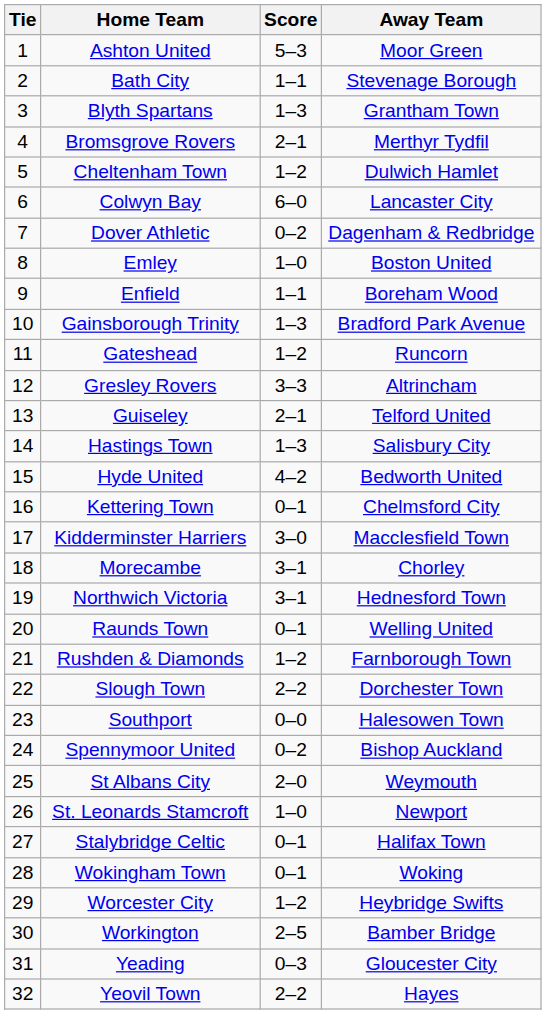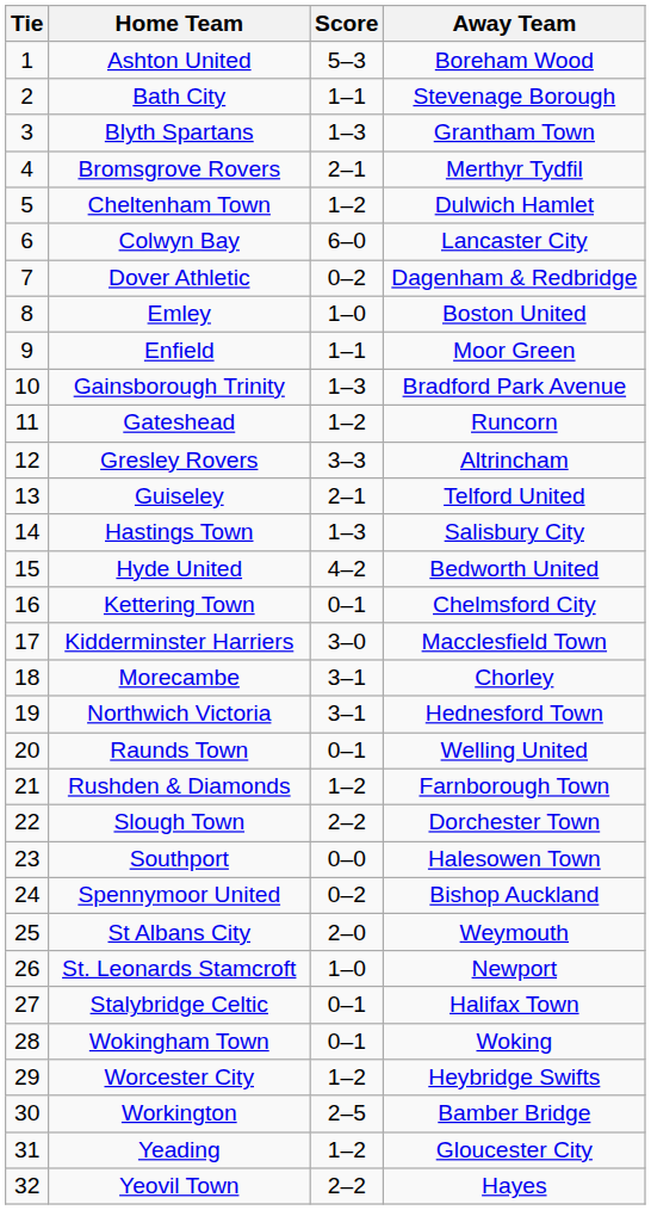 <table class="wikitable" style="text-align:center;">
 <tr>
 <th width=20>Tie</th>
 <th width=175>Home Team</th>
 <th width=20>Score</th>
 <th width=175>Away Team</th>
 </tr>
 <tr>
 <td>1</td>
 <td><a href='#'>Ashton United</a></td>
 <td>5–3</td>
-<td><a href='#'>Moor Green</a></td>
+<td><a href='#'>Boreham Wood</a></td>
 </tr>
 <tr>
 <td>2</td>
 <td><a href='#'>Bath City</a></td>
 <td>1–1</td>
 <td><a href='#'>Stevenage Borough</a></td>
 </tr>
 <tr>
 <td>3</td>
 <td><a href='#'>Blyth Spartans</a></td>
 <td>1–3</td>
 <td><a href='#'>Grantham Town</a></td>
 </tr>
 <tr>
 <td>4</td>
 <td><a href='#'>Bromsgrove Rovers</a></td>
 <td>2–1</td>
 <td><a href='#'>Merthyr Tydfil</a></td>
 </tr>
 <tr>
 <td>5</td>
 <td><a href='#'>Cheltenham Town</a></td>
 <td>1–2</td>
 <td><a href='#'>Dulwich Hamlet</a></td>
 </tr>
 <tr>
 <td>6</td>
 <td><a href='#'>Colwyn Bay</a></td>
 <td>6–0</td>
 <td><a href='#'>Lancaster City</a></td>
 </tr>
 <tr>
 <td>7</td>
 <td><a href='#'>Dover Athletic</a></td>
 <td>0–2</td>
 <td><a href='#'>Dagenham & Redbridge</a></td>
 </tr>
 <tr>
 <td>8</td>
 <td><a href='#'>Emley</a></td>
 <td>1–0</td>
 <td><a href='#'>Boston United</a></td>
 </tr>
 <tr>
 <td>9</td>
 <td><a href='#'>Enfield</a></td>
 <td>1–1</td>
-<td><a href='#'>Boreham Wood</a></td>
+<td><a href='#'>Moor Green</a></td>
 </tr>
 <tr>
 <td>10</td>
 <td><a href='#'>Gainsborough Trinity</a></td>
 <td>1–3</td>
 <td><a href='#'>Bradford Park Avenue</a></td>
 </tr>
 <tr>
 <td>11</td>
 <td><a href='#'>Gateshead</a></td>
 <td>1–2</td>
 <td><a href='#'>Runcorn</a></td>
 </tr>
 <tr>
 <td>12</td>
 <td><a href='#'>Gresley Rovers</a></td>
 <td>3–3</td>
 <td><a href='#'>Altrincham</a></td>
 </tr>
 <tr>
 <td>13</td>
 <td><a href='#'>Guiseley</a></td>
 <td>2–1</td>
 <td><a href='#'>Telford United</a></td>
 </tr>
 <tr>
 <td>14</td>
 <td><a href='#'>Hastings Town</a></td>
 <td>1–3</td>
 <td><a href='#'>Salisbury City</a></td>
 </tr>
 <tr>
 <td>15</td>
 <td><a href='#'>Hyde United</a></td>
 <td>4–2</td>
 <td><a href='#'>Bedworth United</a></td>
 </tr>
 <tr>
 <td>16</td>
 <td><a href='#'>Kettering Town</a></td>
 <td>0–1</td>
 <td><a href='#'>Chelmsford City</a></td>
 </tr>
 <tr>
 <td>17</td>
 <td><a href='#'>Kidderminster Harriers</a></td>
 <td>3–0</td>
 <td><a href='#'>Macclesfield Town</a></td>
 </tr>
 <tr>
 <td>18</td>
 <td><a href='#'>Morecambe</a></td>
 <td>3–1</td>
 <td><a href='#'>Chorley</a></td>
 </tr>
 <tr>
 <td>19</td>
 <td><a href='#'>Northwich Victoria</a></td>
 <td>3–1</td>
 <td><a href='#'>Hednesford Town</a></td>
 </tr>
 <tr>
 <td>20</td>
 <td><a href='#'>Raunds Town</a></td>
 <td>0–1</td>
 <td><a href='#'>Welling United</a></td>
 </tr>
 <tr>
 <td>21</td>
 <td><a href='#'>Rushden & Diamonds</a></td>
 <td>1–2</td>
 <td><a href='#'>Farnborough Town</a></td>
 </tr>
 <tr>
 <td>22</td>
 <td><a href='#'>Slough Town</a></td>
 <td>2–2</td>
 <td><a href='#'>Dorchester Town</a></td>
 </tr>
 <tr>
 <td>23</td>
 <td><a href='#'>Southport</a></td>
 <td>0–0</td>
 <td><a href='#'>Halesowen Town</a></td>
 </tr>
 <tr>
 <td>24</td>
 <td><a href='#'>Spennymoor United</a></td>
 <td>0–2</td>
 <td><a href='#'>Bishop Auckland</a></td>
 </tr>
 <tr>
 <td>25</td>
 <td><a href='#'>St Albans City</a></td>
 <td>2–0</td>
 <td><a href='#'>Weymouth</a></td>
 </tr>
 <tr>
 <td>26</td>
 <td><a href='#'>St. Leonards Stamcroft</a></td>
 <td>1–0</td>
 <td><a href='#'>Newport</a></td>
 </tr>
 <tr>
 <td>27</td>
 <td><a href='#'>Stalybridge Celtic</a></td>
 <td>0–1</td>
 <td><a href='#'>Halifax Town</a></td>
 </tr>
 <tr>
 <td>28</td>
 <td><a href='#'>Wokingham Town</a></td>
 <td>0–1</td>
 <td><a href='#'>Woking</a></td>
 </tr>
 <tr>
 <td>29</td>
 <td><a href='#'>Worcester City</a></td>
 <td>1–2</td>
 <td><a href='#'>Heybridge Swifts</a></td>
 </tr>
 <tr>
 <td>30</td>
 <td><a href='#'>Workington</a></td>
 <td>2–5</td>
 <td><a href='#'>Bamber Bridge</a></td>
 </tr>
 <tr>
 <td>31</td>
 <td><a href='#'>Yeading</a></td>
-<td>0–3</td>
+<td>1–2</td>
 <td><a href='#'>Gloucester City</a></td>
 </tr>
 <tr>
 <td>32</td>
 <td><a href='#'>Yeovil Town</a></td>
 <td>2–2</td>
 <td><a href='#'>Hayes</a></td>
 </tr>
 </table>
